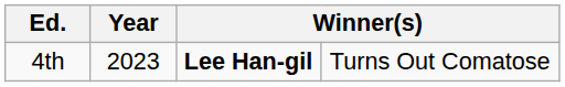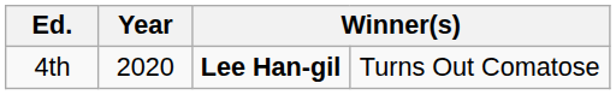 <table class="wikitable" style="text-align:center">
 <tr>
 <th width="50">Ed.</th>
 <th width="50">Year</th>
 <th width="250" colspan="2">Winner(s)</th>
 </tr>
 <tr>
 <td>4th</td>
-<td>2023</td>
+<td>2020</td>
 <td><strong>Lee Han-gil</strong></td>
 <td>Turns Out Comatose</td>
 </tr>
 </table>
